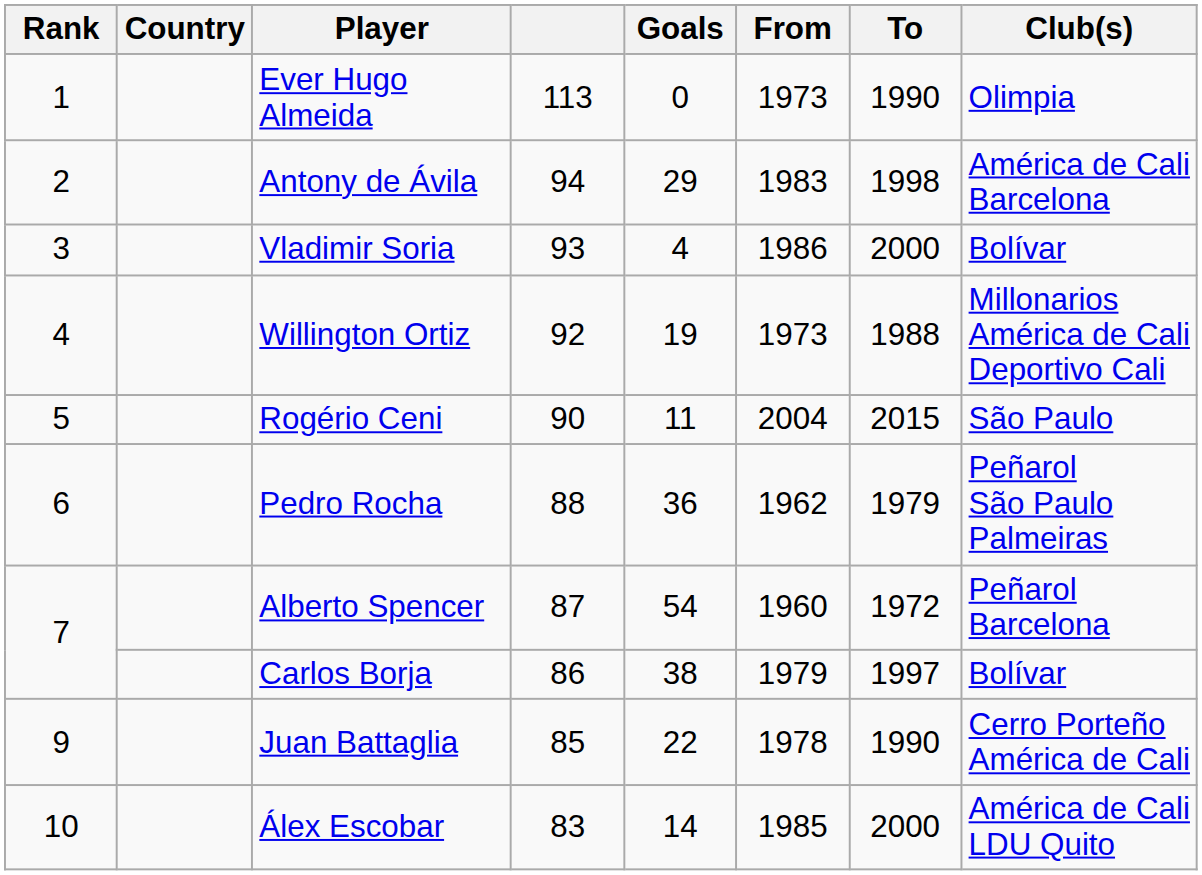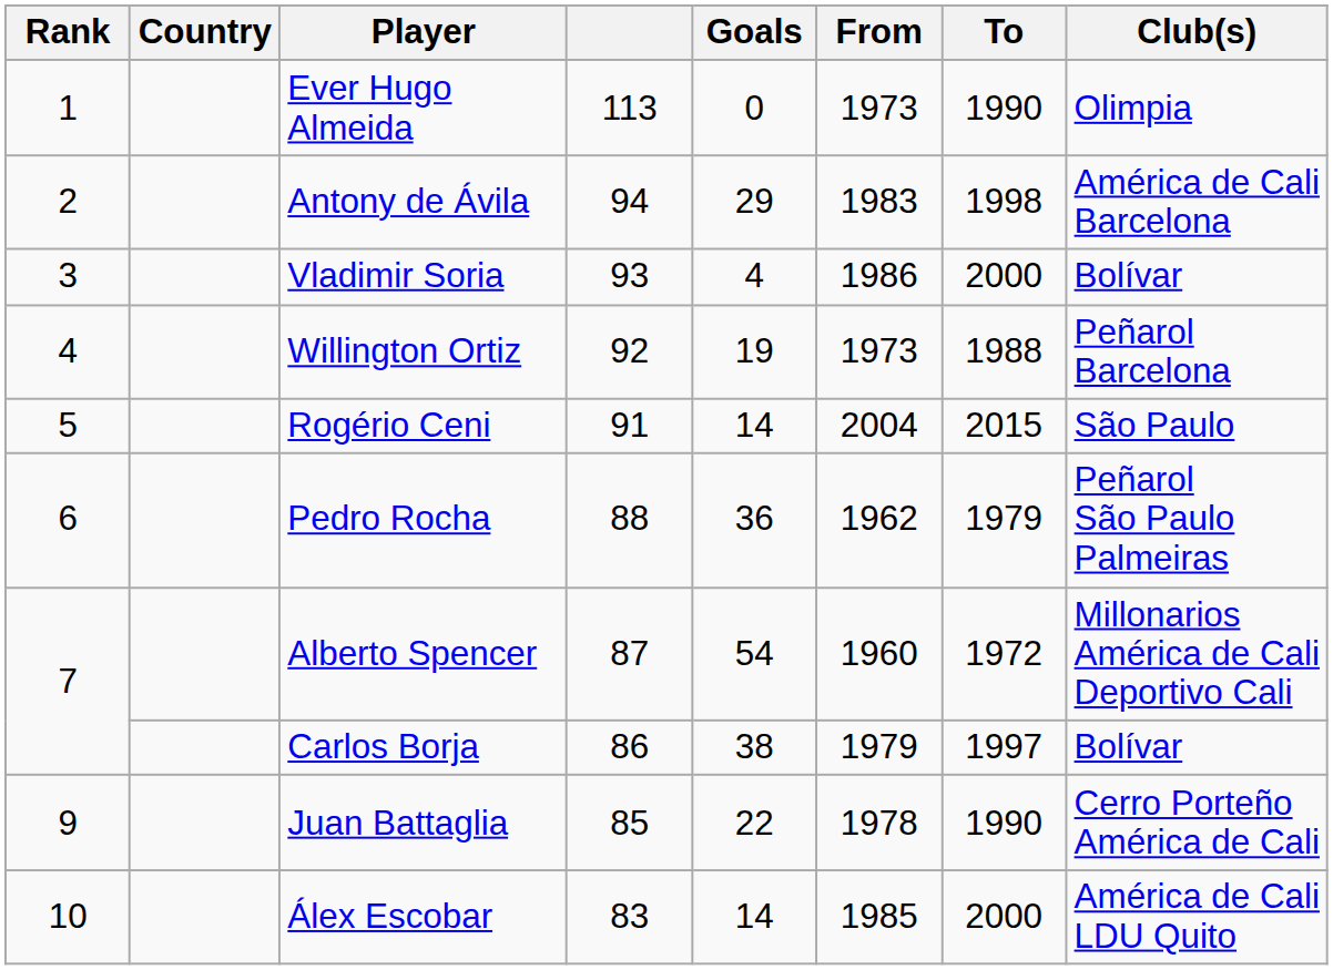 <table class="wikitable">
 <tr>
 <th width=50>Rank</th>
 <th width=50>Country</th>
 <th width=125>Player</th>
 <th width=50></th>
 <th width=50>Goals</th>
 <th width=50>From</th>
 <th width=50>To</th>
 <th>Club(s)</th>
 </tr>
 <tr>
 <td align=center>1</td>
 <td align=center></td>
 <td><a href='#'>Ever Hugo Almeida</a></td>
 <td align=center>113</td>
 <td align=center>0</td>
 <td align=center>1973</td>
 <td align=center>1990</td>
 <td> <a href='#'>Olimpia</a></td>
 </tr>
 <tr>
 <td align=center>2</td>
 <td align=center></td>
 <td><a href='#'>Antony de Ávila</a></td>
 <td align=center>94</td>
 <td align=center>29</td>
 <td align=center>1983</td>
 <td align=center>1998</td>
 <td> <a href='#'>América de Cali</a><br> <a href='#'>Barcelona</a></td>
 </tr>
 <tr>
 <td align=center>3</td>
 <td align=center></td>
 <td><a href='#'>Vladimir Soria</a></td>
 <td align=center>93</td>
 <td align=center>4</td>
 <td align=center>1986</td>
 <td align=center>2000</td>
 <td> <a href='#'>Bolívar</a></td>
 </tr>
 <tr>
 <td align=center>4</td>
 <td align=center></td>
 <td><a href='#'>Willington Ortiz</a></td>
 <td align=center>92</td>
 <td align=center>19</td>
 <td align=center>1973</td>
 <td align=center>1988</td>
-<td> <a href='#'>Millonarios</a><br> <a href='#'>América de Cali</a><br> <a href='#'>Deportivo Cali</a></td>
+<td> <a href='#'>Peñarol</a><br> <a href='#'>Barcelona</a></td>
 </tr>
 <tr>
 <td align=center>5</td>
 <td align=center></td>
 <td><a href='#'>Rogério Ceni</a></td>
-<td align=center>90</td>
-<td align=center>11</td>
+<td align=center>91</td>
+<td align=center>14</td>
 <td align=center>2004</td>
 <td align=center>2015</td>
 <td> <a href='#'>São Paulo</a></td>
 </tr>
 <tr>
 <td align=center>6</td>
 <td align=center></td>
 <td><a href='#'>Pedro Rocha</a></td>
 <td align=center>88</td>
 <td align=center>36</td>
 <td align=center>1962</td>
 <td align=center>1979</td>
 <td> <a href='#'>Peñarol</a><br> <a href='#'>São Paulo</a><br> <a href='#'>Palmeiras</a></td>
 </tr>
 <tr>
 <td rowspan=2 align=center>7</td>
 <td align=center></td>
 <td><a href='#'>Alberto Spencer</a></td>
 <td align=center>87</td>
 <td align=center>54</td>
 <td align=center>1960</td>
 <td align=center>1972</td>
-<td> <a href='#'>Peñarol</a><br> <a href='#'>Barcelona</a></td>
+<td> <a href='#'>Millonarios</a><br> <a href='#'>América de Cali</a><br> <a href='#'>Deportivo Cali</a></td>
 </tr>
 <tr>
 <td align=center><strong></strong></td>
 <td><a href='#'>Carlos Borja</a></td>
 <td align=center>86</td>
 <td align=center>38</td>
 <td align=center>1979</td>
 <td align=center>1997</td>
 <td> <a href='#'>Bolívar</a></td>
 </tr>
 <tr>
 <td align=center>9</td>
 <td align=center></td>
 <td><a href='#'>Juan Battaglia</a></td>
 <td align=center>85</td>
 <td align=center>22</td>
 <td align=center>1978</td>
 <td align=center>1990</td>
 <td> <a href='#'>Cerro Porteño</a><br> <a href='#'>América de Cali</a></td>
 </tr>
 <tr>
 <td align=center>10</td>
 <td align=center></td>
 <td><a href='#'>Álex Escobar</a></td>
 <td align=center>83</td>
 <td align=center>14</td>
 <td align=center>1985</td>
 <td align=center>2000</td>
 <td> <a href='#'>América de Cali</a><br> <a href='#'>LDU Quito</a></td>
 </tr>
 </table>
